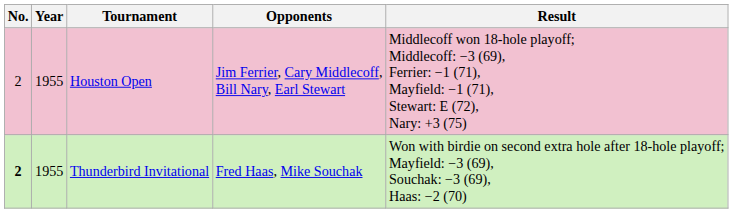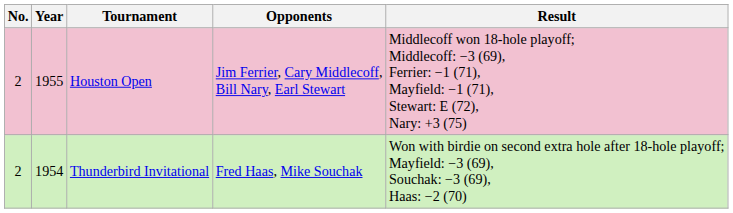 <table class="wikitable" style="font-size:95%;">
 <tr>
 <th>No.</th>
 <th>Year</th>
 <th>Tournament</th>
 <th>Opponents</th>
 <th>Result</th>
 </tr>
 <tr style="background:#F2C1D1;">
 <td align=center>2</td>
 <td>1955</td>
 <td><a href='#'>Houston Open</a></td>
 <td> <a href='#'>Jim Ferrier</a>,  <a href='#'>Cary Middlecoff</a>,<br> <a href='#'>Bill Nary</a>,  <a href='#'>Earl Stewart</a></td>
 <td>Middlecoff won 18-hole playoff;<br>Middlecoff: −3 (69),<br>Ferrier: −1 (71),<br>Mayfield: −1 (71),<br>Stewart: E (72),<br>Nary: +3 (75)</td>
 </tr>
 <tr style="background:#D0F0C0;">
-<td align=center><strong>2</strong></td>
-<td>1955</td>
+<td align=center>2</td>
+<td>1954</td>
 <td><a href='#'>Thunderbird Invitational</a></td>
 <td> <a href='#'>Fred Haas</a>,  <a href='#'>Mike Souchak</a></td>
 <td>Won with birdie on second extra hole after 18-hole playoff;<br>Mayfield: −3 (69),<br>Souchak: −3 (69),<br>Haas: −2 (70)</td>
 </tr>
 </table>
